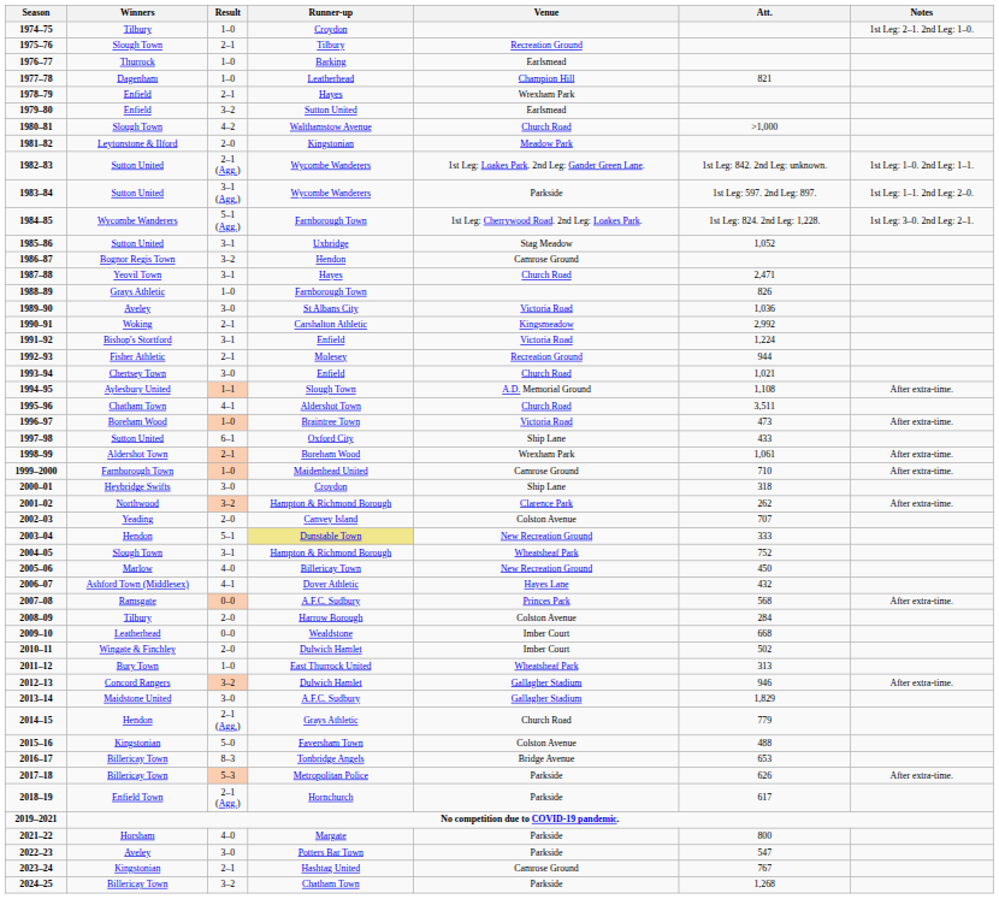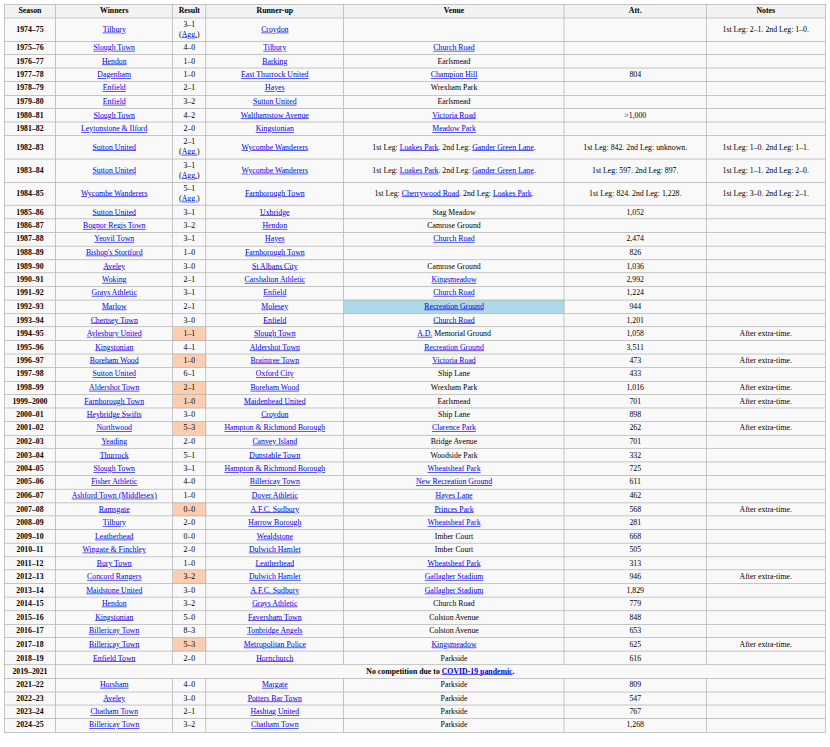 <table class="wikitable" style="text-align: center; width: 100%; font-size: 12px">
 <tr>
 <th>Season</th>
 <th>Winners</th>
 <th>Result</th>
 <th>Runner-up</th>
 <th>Venue</th>
 <th>Att.</th>
 <th>Notes</th>
 </tr>
 <tr>
 <td><strong>1974–75</strong></td>
 <td><a href='#'>Tilbury</a></td>
-<td>1–0</td>
+<td>3–1<br>(<a href='#'>Agg.</a>)</td>
 <td><a href='#'>Croydon</a></td>
 <td></td>
 <td></td>
 <td>1st Leg: 2–1. 2nd Leg: 1–0.</td>
 </tr>
 <tr>
 <td><strong>1975–76</strong></td>
 <td><a href='#'>Slough Town</a></td>
-<td>2–1</td>
+<td>4–0</td>
 <td><a href='#'>Tilbury</a></td>
-<td><a href='#'>Recreation Ground</a></td>
+<td><a href='#'>Church Road</a></td>
 <td></td>
 <td></td>
 </tr>
 <tr>
 <td><strong>1976–77</strong></td>
-<td><a href='#'>Thurrock</a></td>
+<td><a href='#'>Hendon</a></td>
 <td>1–0</td>
 <td><a href='#'>Barking</a></td>
 <td>Earlsmead</td>
 <td></td>
 <td></td>
 </tr>
 <tr>
 <td><strong>1977–78</strong></td>
 <td><a href='#'>Dagenham</a></td>
 <td>1–0</td>
-<td><a href='#'>Leatherhead</a></td>
+<td><a href='#'>East Thurrock United</a></td>
 <td><a href='#'>Champion Hill</a></td>
-<td>821</td>
+<td>804</td>
 <td></td>
 </tr>
 <tr>
 <td><strong>1978–79</strong></td>
 <td><a href='#'>Enfield</a></td>
 <td>2–1</td>
 <td><a href='#'>Hayes</a></td>
 <td>Wrexham Park</td>
 <td></td>
 <td></td>
 </tr>
 <tr>
 <td><strong>1979–80</strong></td>
 <td><a href='#'>Enfield</a></td>
 <td>3–2</td>
 <td><a href='#'>Sutton United</a></td>
 <td>Earlsmead</td>
 <td></td>
 <td></td>
 </tr>
 <tr>
 <td><strong>1980–81</strong></td>
 <td><a href='#'>Slough Town</a></td>
 <td>4–2</td>
 <td><a href='#'>Walthamstow Avenue</a></td>
-<td><a href='#'>Church Road</a></td>
+<td><a href='#'>Victoria Road</a></td>
 <td>>1,000</td>
 <td></td>
 </tr>
 <tr>
 <td><strong>1981–82</strong></td>
 <td><a href='#'>Leytonstone & Ilford</a></td>
 <td>2–0</td>
 <td><a href='#'>Kingstonian</a></td>
 <td><a href='#'>Meadow Park</a></td>
 <td></td>
 <td></td>
 </tr>
 <tr>
 <td><strong>1982–83</strong></td>
 <td><a href='#'>Sutton United</a></td>
 <td>2–1<br>(<a href='#'>Agg.</a>)</td>
 <td><a href='#'>Wycombe Wanderers</a></td>
 <td>1st Leg: <a href='#'>Loakes Park</a>. 2nd Leg: <a href='#'>Gander Green Lane</a>.</td>
 <td>1st Leg: 842. 2nd Leg: unknown.</td>
 <td>1st Leg: 1–0. 2nd Leg: 1–1.</td>
 </tr>
 <tr>
 <td><strong>1983–84</strong></td>
 <td><a href='#'>Sutton United</a></td>
 <td>3–1<br>(<a href='#'>Agg.</a>)</td>
 <td><a href='#'>Wycombe Wanderers</a></td>
-<td>Parkside</td>
+<td>1st Leg: <a href='#'>Loakes Park</a>. 2nd Leg: <a href='#'>Gander Green Lane</a>.</td>
 <td>1st Leg: 597. 2nd Leg: 897.</td>
 <td>1st Leg: 1–1. 2nd Leg: 2–0.</td>
 </tr>
 <tr>
 <td><strong>1984–85</strong></td>
 <td><a href='#'>Wycombe Wanderers</a></td>
 <td>5–1<br>(<a href='#'>Agg.</a>)</td>
 <td><a href='#'>Farnborough Town</a></td>
 <td>1st Leg: <a href='#'>Cherrywood Road</a>. 2nd Leg: <a href='#'>Loakes Park</a>.</td>
 <td>1st Leg: 824. 2nd Leg: 1,228.</td>
 <td>1st Leg: 3–0. 2nd Leg: 2–1.</td>
 </tr>
 <tr>
 <td><strong>1985–86</strong></td>
 <td><a href='#'>Sutton United</a></td>
 <td>3–1</td>
 <td><a href='#'>Uxbridge</a></td>
 <td>Stag Meadow</td>
 <td>1,052</td>
 <td></td>
 </tr>
 <tr>
 <td><strong>1986–87</strong></td>
 <td><a href='#'>Bognor Regis Town</a></td>
 <td>3–2</td>
 <td><a href='#'>Hendon</a></td>
 <td>Camrose Ground</td>
 <td></td>
 <td></td>
 </tr>
 <tr>
 <td><strong>1987–88</strong></td>
 <td><a href='#'>Yeovil Town</a></td>
 <td>3–1</td>
 <td><a href='#'>Hayes</a></td>
 <td><a href='#'>Church Road</a></td>
-<td>2,471</td>
+<td>2,474</td>
 <td></td>
 </tr>
 <tr>
 <td><strong>1988–89</strong></td>
-<td><a href='#'>Grays Athletic</a></td>
+<td><a href='#'>Bishop's Stortford</a></td>
 <td>1–0</td>
 <td><a href='#'>Farnborough Town</a></td>
 <td></td>
 <td>826</td>
 <td></td>
 </tr>
 <tr>
 <td><strong>1989–90</strong></td>
 <td><a href='#'>Aveley</a></td>
 <td>3–0</td>
 <td><a href='#'>St Albans City</a></td>
-<td><a href='#'>Victoria Road</a></td>
+<td>Camrose Ground</td>
 <td>1,036</td>
 <td></td>
 </tr>
 <tr>
 <td><strong>1990–91</strong></td>
 <td><a href='#'>Woking</a></td>
 <td>2–1</td>
 <td><a href='#'>Carshalton Athletic</a></td>
 <td><a href='#'>Kingsmeadow</a></td>
 <td>2,992</td>
 <td></td>
 </tr>
 <tr>
 <td><strong>1991–92</strong></td>
-<td><a href='#'>Bishop's Stortford</a></td>
+<td><a href='#'>Grays Athletic</a></td>
 <td>3–1</td>
 <td><a href='#'>Enfield</a></td>
-<td><a href='#'>Victoria Road</a></td>
+<td><a href='#'>Church Road</a></td>
 <td>1,224</td>
 <td></td>
 </tr>
 <tr>
 <td><strong>1992–93</strong></td>
-<td><a href='#'>Fisher Athletic</a></td>
+<td><a href='#'>Marlow</a></td>
 <td>2–1</td>
 <td><a href='#'>Molesey</a></td>
-<td><a href='#'>Recreation Ground</a></td>
+<td style="background: lightblue;"><a href='#'>Recreation Ground</a></td>
 <td>944</td>
 <td></td>
 </tr>
 <tr>
 <td><strong>1993–94</strong></td>
 <td><a href='#'>Chertsey Town</a></td>
 <td>3–0</td>
 <td><a href='#'>Enfield</a></td>
 <td><a href='#'>Church Road</a></td>
-<td>1,021</td>
+<td>1,201</td>
 <td></td>
 </tr>
 <tr>
 <td><strong>1994–95</strong></td>
 <td><a href='#'>Aylesbury United</a></td>
 <td style="background-color:#FBCEB1">1–1</td>
 <td><a href='#'>Slough Town</a></td>
 <td><a href='#'>A.D.</a> Memorial Ground</td>
-<td>1,108</td>
+<td>1,058</td>
 <td>After extra-time.</td>
 </tr>
 <tr>
 <td><strong>1995–96</strong></td>
-<td><a href='#'>Chatham Town</a></td>
+<td><a href='#'>Kingstonian</a></td>
 <td>4–1</td>
 <td><a href='#'>Aldershot Town</a></td>
-<td><a href='#'>Church Road</a></td>
+<td><a href='#'>Recreation Ground</a></td>
 <td>3,511</td>
 <td></td>
 </tr>
 <tr>
 <td><strong>1996–97</strong></td>
 <td><a href='#'>Boreham Wood</a></td>
 <td style="background-color:#FBCEB1">1–0</td>
 <td><a href='#'>Braintree Town</a></td>
 <td><a href='#'>Victoria Road</a></td>
 <td>473</td>
 <td>After extra-time.</td>
 </tr>
 <tr>
 <td><strong>1997–98</strong></td>
 <td><a href='#'>Sutton United</a></td>
 <td>6–1</td>
 <td><a href='#'>Oxford City</a></td>
 <td>Ship Lane</td>
 <td>433</td>
 <td></td>
 </tr>
 <tr>
 <td><strong>1998–99</strong></td>
 <td><a href='#'>Aldershot Town</a></td>
 <td style="background-color:#FBCEB1">2–1</td>
 <td><a href='#'>Boreham Wood</a></td>
 <td>Wrexham Park</td>
-<td>1,061</td>
+<td>1,016</td>
 <td>After extra-time.</td>
 </tr>
 <tr>
 <td><strong>1999–2000</strong></td>
 <td><a href='#'>Farnborough Town</a></td>
 <td style="background-color:#FBCEB1">1–0</td>
 <td><a href='#'>Maidenhead United</a></td>
-<td>Camrose Ground</td>
-<td>710</td>
+<td>Earlsmead</td>
+<td>701</td>
 <td>After extra-time.</td>
 </tr>
 <tr>
 <td><strong>2000–01</strong></td>
 <td><a href='#'>Heybridge Swifts</a></td>
 <td>3–0</td>
 <td><a href='#'>Croydon</a></td>
 <td>Ship Lane</td>
-<td>318</td>
+<td>898</td>
 <td></td>
 </tr>
 <tr>
 <td><strong>2001–02</strong></td>
 <td><a href='#'>Northwood</a></td>
-<td style="background-color:#FBCEB1">3–2</td>
+<td style="background-color:#FBCEB1">5–3</td>
 <td><a href='#'>Hampton & Richmond Borough</a></td>
 <td><a href='#'>Clarence Park</a></td>
 <td>262</td>
 <td>After extra-time.</td>
 </tr>
 <tr>
 <td><strong>2002–03</strong></td>
 <td><a href='#'>Yeading</a></td>
 <td>2–0</td>
 <td><a href='#'>Canvey Island</a></td>
-<td>Colston Avenue</td>
-<td>707</td>
+<td>Bridge Avenue</td>
+<td>701</td>
 <td></td>
 </tr>
 <tr>
 <td><strong>2003–04</strong></td>
-<td><a href='#'>Hendon</a></td>
+<td><a href='#'>Thurrock</a></td>
 <td>5–1</td>
-<td style="background: khaki;"><a href='#'>Dunstable Town</a></td>
-<td><a href='#'>New Recreation Ground</a></td>
-<td>333</td>
+<td><a href='#'>Dunstable Town</a></td>
+<td>Woodside Park</td>
+<td>332</td>
 <td></td>
 </tr>
 <tr>
 <td><strong>2004–05</strong></td>
 <td><a href='#'>Slough Town</a></td>
 <td>3–1</td>
 <td><a href='#'>Hampton & Richmond Borough</a></td>
 <td><a href='#'>Wheatsheaf Park</a></td>
-<td>752</td>
+<td>725</td>
 <td></td>
 </tr>
 <tr>
 <td><strong>2005–06</strong></td>
-<td><a href='#'>Marlow</a></td>
+<td><a href='#'>Fisher Athletic</a></td>
 <td>4–0</td>
 <td><a href='#'>Billericay Town</a></td>
 <td><a href='#'>New Recreation Ground</a></td>
-<td>450</td>
+<td>611</td>
 <td></td>
 </tr>
 <tr>
 <td><strong>2006–07</strong></td>
 <td><a href='#'>Ashford Town (Middlesex)</a></td>
-<td>4–1</td>
+<td>1–0</td>
 <td><a href='#'>Dover Athletic</a></td>
 <td><a href='#'>Hayes Lane</a></td>
-<td>432</td>
+<td>462</td>
 <td></td>
 </tr>
 <tr>
 <td><strong>2007–08</strong></td>
 <td><a href='#'>Ramsgate</a></td>
 <td style="background-color:#FBCEB1">0–0</td>
 <td><a href='#'>A.F.C. Sudbury</a></td>
 <td><a href='#'>Princes Park</a></td>
 <td>568</td>
 <td>After extra-time.</td>
 </tr>
 <tr>
 <td><strong>2008–09</strong></td>
 <td><a href='#'>Tilbury</a></td>
 <td>2–0</td>
 <td><a href='#'>Harrow Borough</a></td>
-<td>Colston Avenue</td>
-<td>284</td>
+<td><a href='#'>Wheatsheaf Park</a></td>
+<td>281</td>
 <td></td>
 </tr>
 <tr>
 <td><strong>2009–10</strong></td>
 <td><a href='#'>Leatherhead</a></td>
 <td>0–0</td>
 <td><a href='#'>Wealdstone</a></td>
 <td>Imber Court</td>
 <td>668</td>
 <td></td>
 </tr>
 <tr>
 <td><strong>2010–11</strong></td>
 <td><a href='#'>Wingate & Finchley</a></td>
 <td>2–0</td>
 <td><a href='#'>Dulwich Hamlet</a></td>
 <td>Imber Court</td>
-<td>502</td>
+<td>505</td>
 <td></td>
 </tr>
 <tr>
 <td><strong>2011–12</strong></td>
 <td><a href='#'>Bury Town</a></td>
 <td>1–0</td>
-<td><a href='#'>East Thurrock United</a></td>
+<td><a href='#'>Leatherhead</a></td>
 <td><a href='#'>Wheatsheaf Park</a></td>
 <td>313</td>
 <td></td>
 </tr>
 <tr>
 <td><strong>2012–13</strong></td>
 <td><a href='#'>Concord Rangers</a></td>
 <td style="background-color:#FBCEB1">3–2</td>
 <td><a href='#'>Dulwich Hamlet</a></td>
 <td><a href='#'>Gallagher Stadium</a></td>
 <td>946</td>
 <td>After extra-time.</td>
 </tr>
 <tr>
 <td><strong>2013–14</strong></td>
 <td><a href='#'>Maidstone United</a></td>
 <td>3–0</td>
 <td><a href='#'>A.F.C. Sudbury</a></td>
 <td><a href='#'>Gallagher Stadium</a></td>
 <td>1,829</td>
 <td></td>
 </tr>
 <tr>
 <td><strong>2014–15</strong></td>
 <td><a href='#'>Hendon</a></td>
-<td>2–1<br>(<a href='#'>Agg.</a>)</td>
+<td>3–2</td>
 <td><a href='#'>Grays Athletic</a></td>
 <td>Church Road</td>
 <td>779</td>
 <td></td>
 </tr>
 <tr>
 <td><strong>2015–16</strong></td>
 <td><a href='#'>Kingstonian</a></td>
 <td>5–0</td>
 <td><a href='#'>Faversham Town</a></td>
 <td>Colston Avenue</td>
-<td>488</td>
+<td>848</td>
 <td></td>
 </tr>
 <tr>
 <td><strong>2016–17</strong></td>
 <td><a href='#'>Billericay Town</a></td>
 <td>8–3</td>
 <td><a href='#'>Tonbridge Angels</a></td>
-<td>Bridge Avenue</td>
+<td>Colston Avenue</td>
 <td>653</td>
 <td></td>
 </tr>
 <tr>
 <td><strong>2017–18</strong></td>
 <td><a href='#'>Billericay Town</a></td>
 <td style="background-color:#FBCEB1">5–3</td>
 <td><a href='#'>Metropolitan Police</a></td>
-<td>Parkside</td>
-<td>626</td>
+<td><a href='#'>Kingsmeadow</a></td>
+<td>625</td>
 <td>After extra-time.</td>
 </tr>
 <tr>
 <td><strong>2018–19</strong></td>
 <td><a href='#'>Enfield Town</a></td>
-<td>2–1<br>(<a href='#'>Agg.</a>)</td>
+<td>2–0</td>
 <td><a href='#'>Hornchurch</a></td>
 <td>Parkside</td>
-<td>617</td>
+<td>616</td>
 <td></td>
 </tr>
 <tr>
 <td><strong>2019–2021</strong></td>
 <td colspan=6><strong>No competition due to <a href='#'>COVID-19 pandemic</a>.</strong></td>
 </tr>
 <tr>
 <td><strong>2021–22</strong></td>
 <td><a href='#'>Horsham</a></td>
 <td>4–0</td>
 <td><a href='#'>Margate</a></td>
 <td>Parkside</td>
-<td>800</td>
+<td>809</td>
 <td></td>
 </tr>
 <tr>
 <td><strong>2022–23</strong></td>
 <td><a href='#'>Aveley</a></td>
 <td>3–0</td>
 <td><a href='#'>Potters Bar Town</a></td>
 <td>Parkside</td>
 <td>547</td>
 <td></td>
 </tr>
 <tr>
 <td><strong>2023–24</strong></td>
-<td><a href='#'>Kingstonian</a></td>
+<td><a href='#'>Chatham Town</a></td>
 <td>2–1</td>
 <td><a href='#'>Hashtag United</a></td>
-<td>Camrose Ground</td>
+<td>Parkside</td>
 <td>767</td>
 <td></td>
 </tr>
 <tr>
 <td><strong>2024–25</strong></td>
 <td><a href='#'>Billericay Town</a></td>
 <td>3–2</td>
 <td><a href='#'>Chatham Town</a></td>
 <td>Parkside</td>
 <td>1,268</td>
 <td></td>
 </tr>
 </table>
